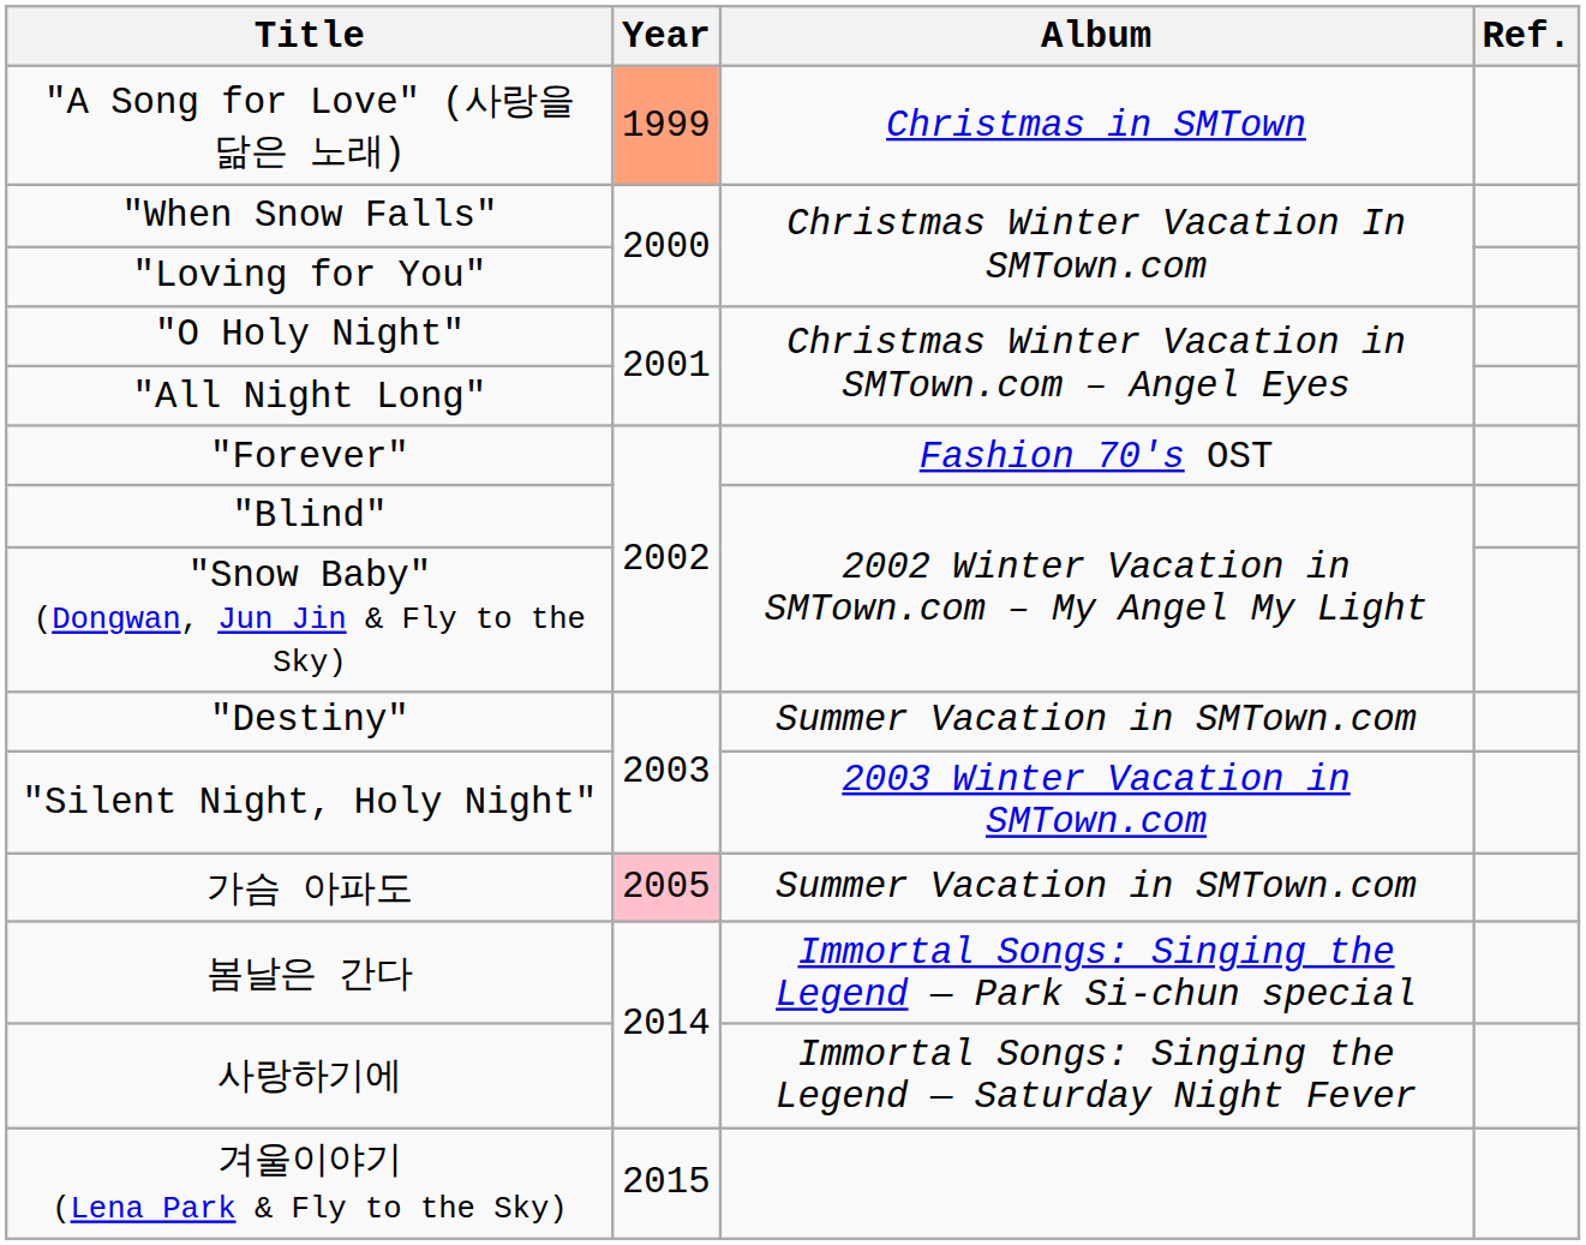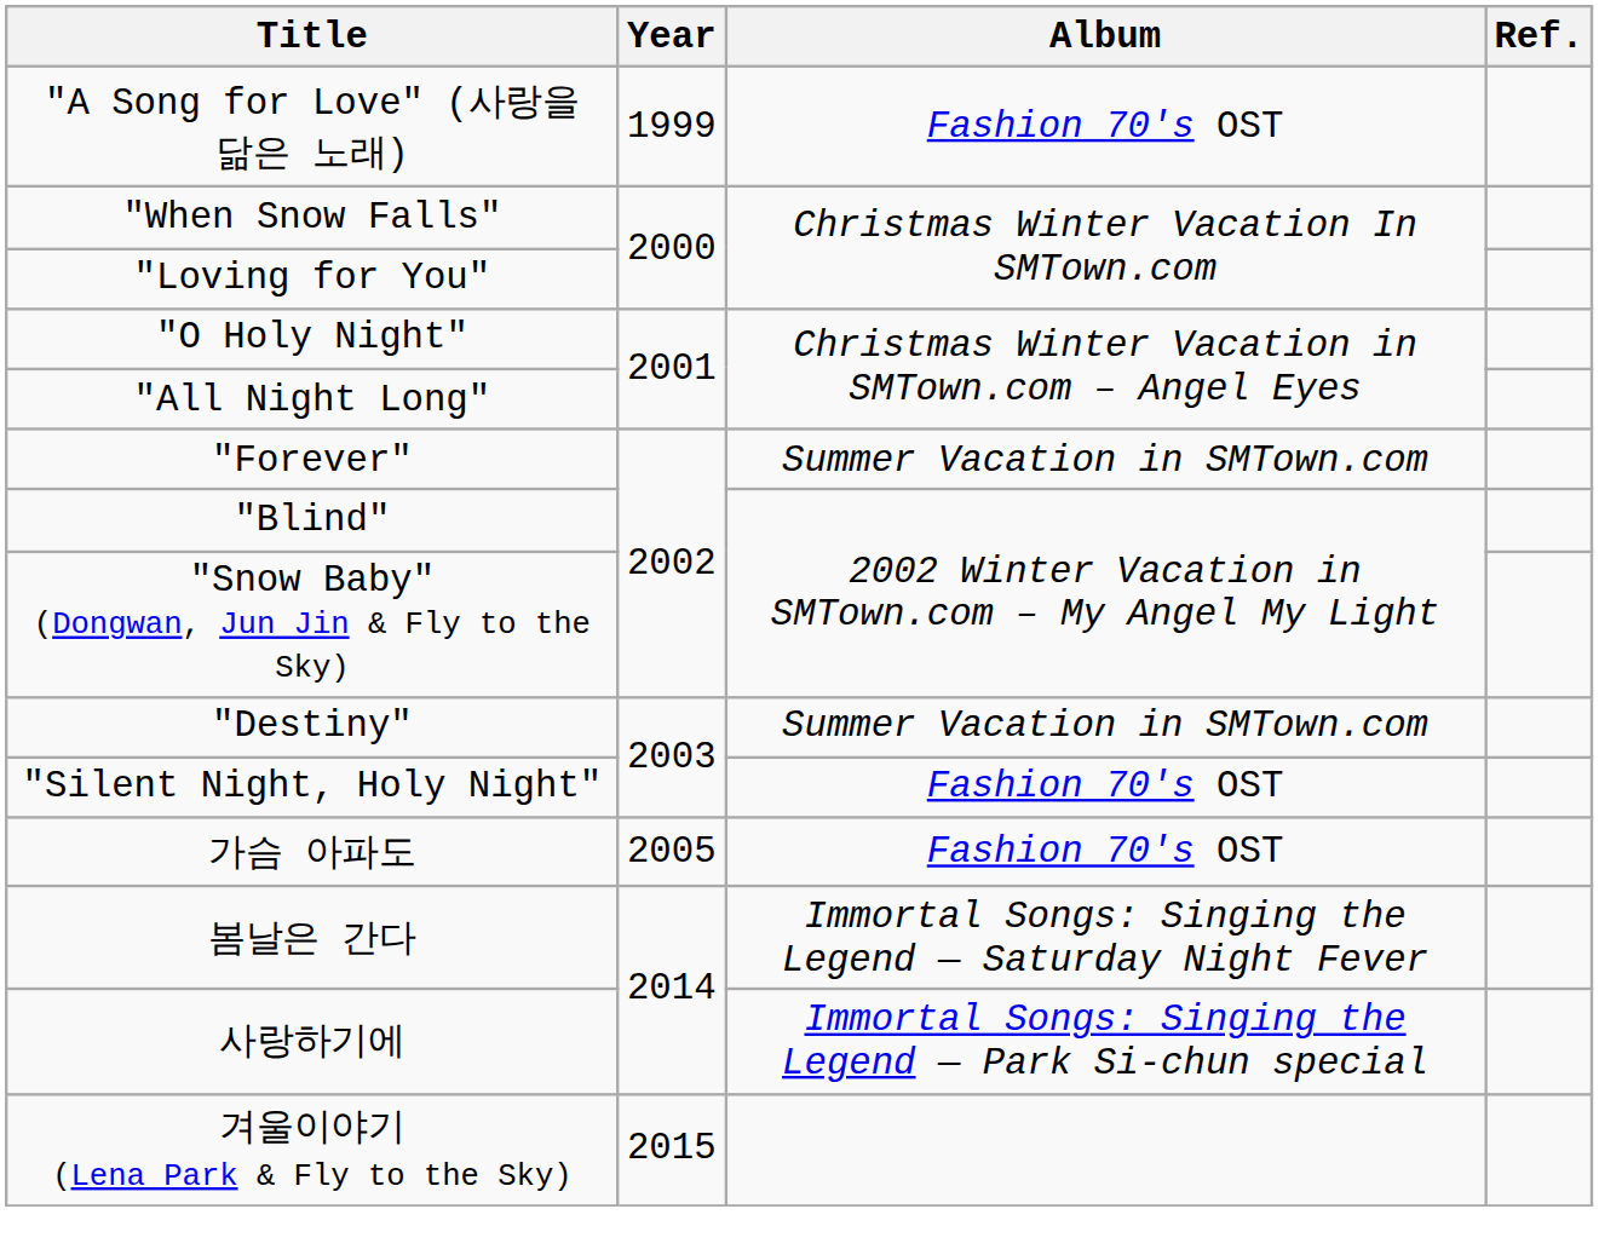 <table class="wikitable plainrowheaders" style="text-align:center;" border="1">
 <tr>
 <th scope="col" style="width:16em;">Title</th>
 <th scope="col">Year</th>
 <th scope="col" style="width:20em;">Album</th>
 <th scope="col">Ref.</th>
 </tr>
 <tr>
 <td>"A Song for Love" (사랑을 닮은 노래)</td>
-<td style="background: lightsalmon;">1999</td>
-<td><em><a href='#'>Christmas in SMTown</a></em></td>
+<td>1999</td>
+<td><em><a href='#'>Fashion 70's</a></em> OST</td>
 <td></td>
 </tr>
 <tr>
 <td>"When Snow Falls"</td>
 <td rowspan="2">2000</td>
 <td rowspan="2"><em>Christmas Winter Vacation In SMTown.com</em></td>
 <td></td>
 </tr>
 <tr>
 <td>"Loving for You"</td>
 <td></td>
 </tr>
 <tr>
 <td>"O Holy Night"</td>
 <td rowspan="2">2001</td>
 <td rowspan="2"><em>Christmas Winter Vacation in SMTown.com – Angel Eyes</em></td>
 <td></td>
 </tr>
 <tr>
 <td>"All Night Long"</td>
 <td></td>
 </tr>
 <tr>
 <td>"Forever"</td>
 <td rowspan="3">2002</td>
-<td><em><a href='#'>Fashion 70's</a></em> OST</td>
+<td><em>Summer Vacation in SMTown.com</em></td>
 <td></td>
 </tr>
 <tr>
 <td>"Blind"</td>
 <td rowspan="2"><em>2002 Winter Vacation in SMTown.com – My Angel My Light</em></td>
 <td></td>
 </tr>
 <tr>
 <td>"Snow Baby"<br><small>(<a href='#'>Dongwan</a>, <a href='#'>Jun Jin</a> & Fly to the Sky)</small></td>
 <td></td>
 </tr>
 <tr>
 <td>"Destiny"</td>
 <td rowspan="2">2003</td>
 <td><em>Summer Vacation in SMTown.com</em></td>
 <td></td>
 </tr>
 <tr>
 <td>"Silent Night, Holy Night"</td>
-<td><em><a href='#'>2003 Winter Vacation in SMTown.com</a></em></td>
+<td><em><a href='#'>Fashion 70's</a></em> OST</td>
 <td></td>
 </tr>
 <tr>
 <td>가슴 아파도</td>
-<td style="background: pink;">2005</td>
-<td><em>Summer Vacation in SMTown.com</em></td>
+<td>2005</td>
+<td><em><a href='#'>Fashion 70's</a></em> OST</td>
 <td></td>
 </tr>
 <tr>
 <td>봄날은 간다</td>
 <td rowspan="2">2014</td>
-<td><em><a href='#'>Immortal Songs: Singing the Legend</a> — Park Si-chun special</em></td>
+<td><em>Immortal Songs: Singing the Legend — Saturday Night Fever</em></td>
 <td></td>
 </tr>
 <tr>
 <td>사랑하기에</td>
-<td><em>Immortal Songs: Singing the Legend — Saturday Night Fever</em></td>
+<td><em><a href='#'>Immortal Songs: Singing the Legend</a> — Park Si-chun special</em></td>
 <td></td>
 </tr>
 <tr>
 <td>겨울이야기<br><small>(<a href='#'>Lena Park</a> & Fly to the Sky)</small></td>
 <td>2015</td>
 <td></td>
 <td></td>
 </tr>
 </table>
